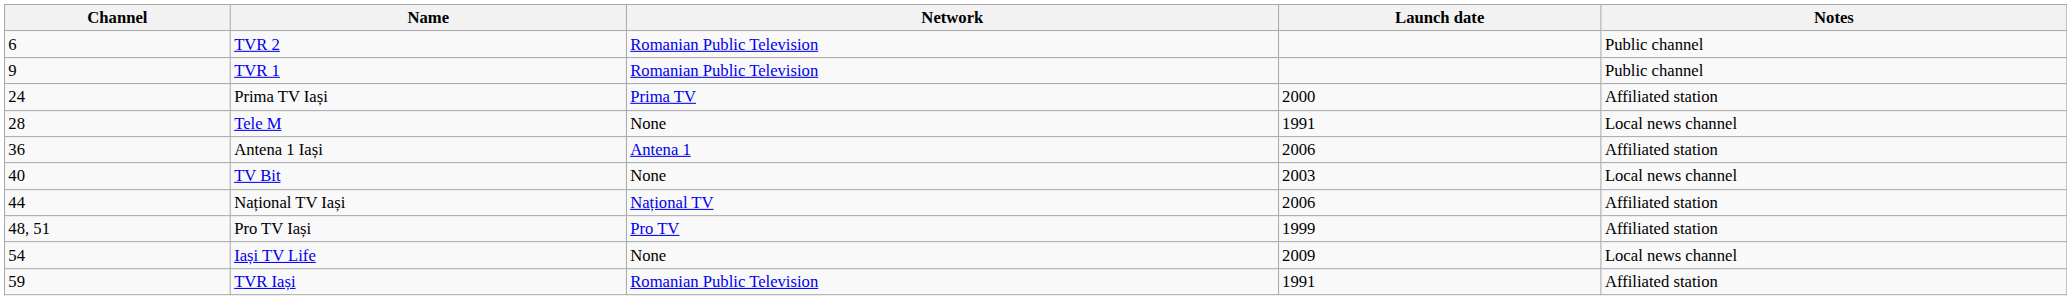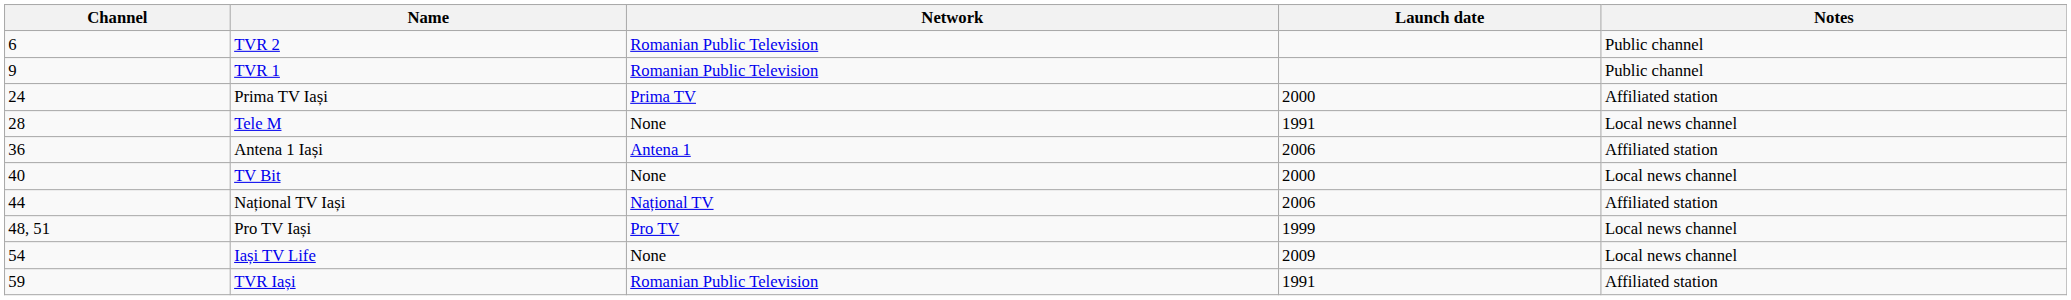 <table class="wikitable sortable" width="100%">
 <tr>
 <th>Channel</th>
 <th>Name</th>
 <th>Network</th>
 <th>Launch date</th>
 <th>Notes</th>
 </tr>
 <tr>
 <td>6</td>
 <td><a href='#'>TVR 2</a></td>
 <td><a href='#'>Romanian Public Television</a></td>
 <td></td>
 <td>Public channel</td>
 </tr>
 <tr>
 <td>9</td>
 <td><a href='#'>TVR 1</a></td>
 <td><a href='#'>Romanian Public Television</a></td>
 <td></td>
 <td>Public channel</td>
 </tr>
 <tr>
 <td>24</td>
 <td>Prima TV Iași</td>
 <td><a href='#'>Prima TV</a></td>
 <td>2000</td>
 <td>Affiliated station</td>
 </tr>
 <tr>
 <td>28</td>
 <td><a href='#'>Tele M</a></td>
 <td>None</td>
 <td>1991</td>
 <td>Local news channel</td>
 </tr>
 <tr>
 <td>36</td>
 <td>Antena 1 Iași</td>
 <td><a href='#'>Antena 1</a></td>
 <td>2006</td>
 <td>Affiliated station</td>
 </tr>
 <tr>
 <td>40</td>
 <td><a href='#'>TV Bit</a></td>
 <td>None</td>
-<td>2003</td>
+<td>2000</td>
 <td>Local news channel</td>
 </tr>
 <tr>
 <td>44</td>
 <td>Național TV Iași</td>
 <td><a href='#'>Național TV</a></td>
 <td>2006</td>
 <td>Affiliated station</td>
 </tr>
 <tr>
 <td>48, 51</td>
 <td>Pro TV Iași</td>
 <td><a href='#'>Pro TV</a></td>
 <td>1999</td>
-<td>Affiliated station</td>
+<td>Local news channel</td>
 </tr>
 <tr>
 <td>54</td>
 <td><a href='#'>Iași TV Life</a></td>
 <td>None</td>
 <td>2009</td>
 <td>Local news channel</td>
 </tr>
 <tr>
 <td>59</td>
 <td><a href='#'>TVR Iași</a></td>
 <td><a href='#'>Romanian Public Television</a></td>
 <td>1991</td>
 <td>Affiliated station</td>
 </tr>
 </table>
